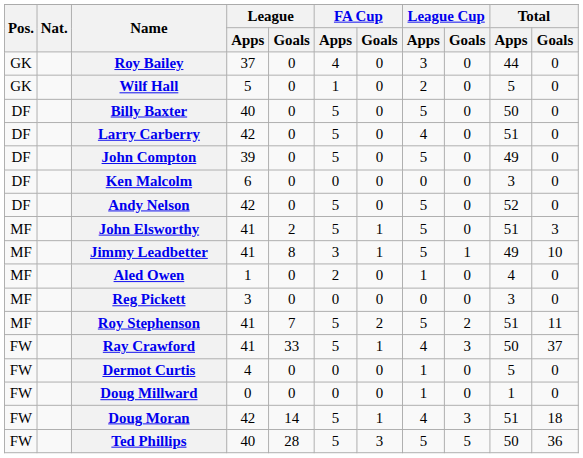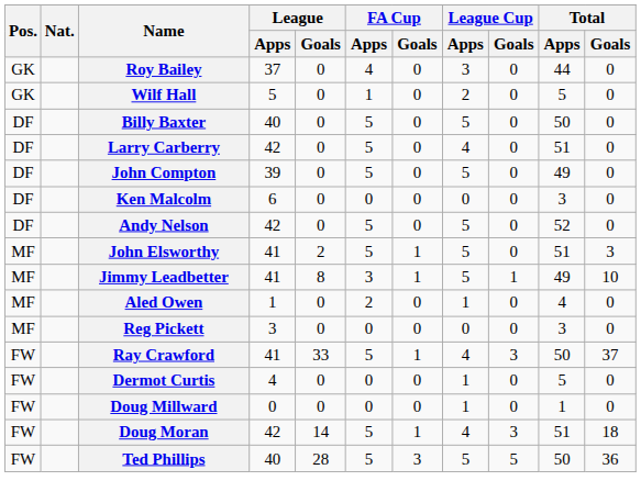 <table class="wikitable plainrowheaders" style="text-align:center">
 <tr>
 </tr>
 <tr>
 <th scope=col rowspan="2">Pos.</th>
 <th scope=col rowspan="2">Nat.</th>
 <th scope=col rowspan="2" width="160">Name</th>
 <th scope=col colspan="2" width="87">League</th>
 <th scope=col colspan="2" width="87"><a href='#'>FA Cup</a></th>
 <th scope=col colspan="2" width="87"><a href='#'>League Cup</a></th>
 <th scope=col colspan="2" width="87">Total</th>
 </tr>
 <tr>
 <th>Apps</th>
 <th>Goals</th>
 <th>Apps</th>
 <th>Goals</th>
 <th>Apps</th>
 <th>Goals</th>
 <th>Apps</th>
 <th>Goals</th>
 </tr>
 <tr>
 <td>GK</td>
 <td></td>
 <th scope=row><a href='#'>Roy Bailey</a></th>
 <td>37</td>
 <td>0</td>
 <td>4</td>
 <td>0</td>
 <td>3</td>
 <td>0</td>
 <td>44</td>
 <td>0</td>
 </tr>
 <tr>
 <td>GK</td>
 <td></td>
 <th scope=row><a href='#'>Wilf Hall</a></th>
 <td>5</td>
 <td>0</td>
 <td>1</td>
 <td>0</td>
 <td>2</td>
 <td>0</td>
 <td>5</td>
 <td>0</td>
 </tr>
 <tr>
 <td>DF</td>
 <td></td>
 <th scope=row><a href='#'>Billy Baxter</a></th>
 <td>40</td>
 <td>0</td>
 <td>5</td>
 <td>0</td>
 <td>5</td>
 <td>0</td>
 <td>50</td>
 <td>0</td>
 </tr>
 <tr>
 <td>DF</td>
 <td></td>
 <th scope=row><a href='#'>Larry Carberry</a></th>
 <td>42</td>
 <td>0</td>
 <td>5</td>
 <td>0</td>
 <td>4</td>
 <td>0</td>
 <td>51</td>
 <td>0</td>
 </tr>
 <tr>
 <td>DF</td>
 <td></td>
 <th scope=row><a href='#'>John Compton</a></th>
 <td>39</td>
 <td>0</td>
 <td>5</td>
 <td>0</td>
 <td>5</td>
 <td>0</td>
 <td>49</td>
 <td>0</td>
 </tr>
 <tr>
 <td>DF</td>
 <td></td>
 <th scope=row><a href='#'>Ken Malcolm</a></th>
 <td>6</td>
 <td>0</td>
 <td>0</td>
 <td>0</td>
 <td>0</td>
 <td>0</td>
 <td>3</td>
 <td>0</td>
 </tr>
 <tr>
 <td>DF</td>
 <td></td>
 <th scope=row><a href='#'>Andy Nelson</a></th>
 <td>42</td>
 <td>0</td>
 <td>5</td>
 <td>0</td>
 <td>5</td>
 <td>0</td>
 <td>52</td>
 <td>0</td>
 </tr>
 <tr>
 <td>MF</td>
 <td></td>
 <th scope=row><a href='#'>John Elsworthy</a></th>
 <td>41</td>
 <td>2</td>
 <td>5</td>
 <td>1</td>
 <td>5</td>
 <td>0</td>
 <td>51</td>
 <td>3</td>
 </tr>
 <tr>
 <td>MF</td>
 <td></td>
 <th scope=row><a href='#'>Jimmy Leadbetter</a></th>
 <td>41</td>
 <td>8</td>
 <td>3</td>
 <td>1</td>
 <td>5</td>
 <td>1</td>
 <td>49</td>
 <td>10</td>
 </tr>
 <tr>
 <td>MF</td>
 <td></td>
 <th scope=row><a href='#'>Aled Owen</a></th>
 <td>1</td>
 <td>0</td>
 <td>2</td>
 <td>0</td>
 <td>1</td>
 <td>0</td>
 <td>4</td>
 <td>0</td>
 </tr>
 <tr>
 <td>MF</td>
 <td></td>
 <th scope=row><a href='#'>Reg Pickett</a></th>
 <td>3</td>
 <td>0</td>
 <td>0</td>
 <td>0</td>
 <td>0</td>
 <td>0</td>
 <td>3</td>
 <td>0</td>
 </tr>
 <tr>
-<td>MF</td>
-<td></td>
-<th scope=row><a href='#'>Roy Stephenson</a></th>
-<td>41</td>
-<td>7</td>
-<td>5</td>
-<td>2</td>
-<td>5</td>
-<td>2</td>
-<td>51</td>
-<td>11</td>
-</tr>
-<tr>
 <td>FW</td>
 <td></td>
 <th scope=row><a href='#'>Ray Crawford</a></th>
 <td>41</td>
 <td>33</td>
 <td>5</td>
 <td>1</td>
 <td>4</td>
 <td>3</td>
 <td>50</td>
 <td>37</td>
 </tr>
 <tr>
 <td>FW</td>
 <td></td>
 <th scope=row><a href='#'>Dermot Curtis</a></th>
 <td>4</td>
 <td>0</td>
 <td>0</td>
 <td>0</td>
 <td>1</td>
 <td>0</td>
 <td>5</td>
 <td>0</td>
 </tr>
 <tr>
 <td>FW</td>
 <td></td>
 <th scope=row><a href='#'>Doug Millward</a></th>
 <td>0</td>
 <td>0</td>
 <td>0</td>
 <td>0</td>
 <td>1</td>
 <td>0</td>
 <td>1</td>
 <td>0</td>
 </tr>
 <tr>
 <td>FW</td>
 <td></td>
 <th scope=row><a href='#'>Doug Moran</a></th>
 <td>42</td>
 <td>14</td>
 <td>5</td>
 <td>1</td>
 <td>4</td>
 <td>3</td>
 <td>51</td>
 <td>18</td>
 </tr>
 <tr>
 <td>FW</td>
 <td></td>
 <th scope=row><a href='#'>Ted Phillips</a></th>
 <td>40</td>
 <td>28</td>
 <td>5</td>
 <td>3</td>
 <td>5</td>
 <td>5</td>
 <td>50</td>
 <td>36</td>
 </tr>
 </table>
